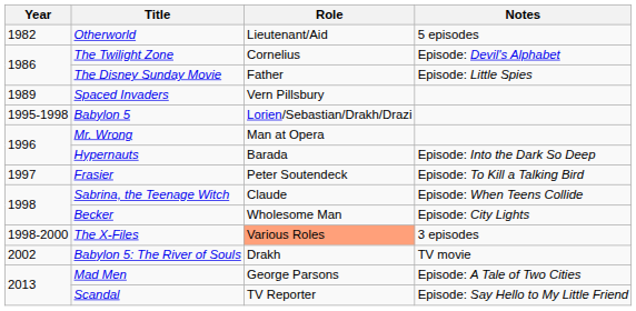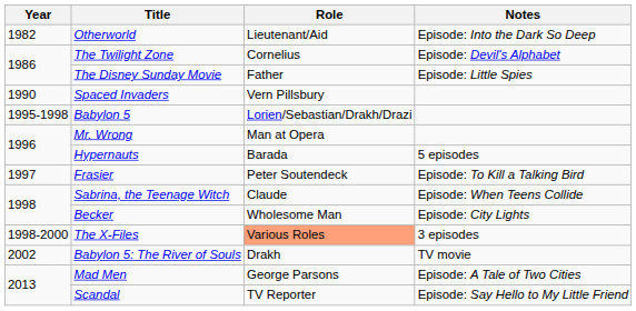 <table class="wikitable">
 <tr>
 <th>Year</th>
 <th>Title</th>
 <th>Role</th>
 <th>Notes</th>
 </tr>
 <tr>
 <td>1982</td>
 <td><em><a href='#'>Otherworld</a></em></td>
 <td>Lieutenant/Aid</td>
-<td>5 episodes</td>
+<td>Episode: <em>Into the Dark So Deep</em></td>
 </tr>
 <tr>
 <td rowspan=2>1986</td>
 <td><em><a href='#'>The Twilight Zone</a></em></td>
 <td>Cornelius</td>
 <td>Episode: <em><a href='#'>Devil's Alphabet</a></em></td>
 </tr>
 <tr>
 <td><em><a href='#'>The Disney Sunday Movie</a></em></td>
 <td>Father</td>
 <td>Episode: <em>Little Spies</em></td>
 </tr>
 <tr>
-<td>1989</td>
+<td>1990</td>
 <td><em><a href='#'>Spaced Invaders</a></em></td>
 <td>Vern Pillsbury</td>
 <td></td>
 </tr>
 <tr>
 <td>1995-1998</td>
 <td><em><a href='#'>Babylon 5</a></em></td>
 <td><a href='#'>Lorien</a>/Sebastian/Drakh/Drazi</td>
 <td></td>
 </tr>
 <tr>
 <td rowspan=2>1996</td>
 <td><em><a href='#'>Mr. Wrong</a></em></td>
 <td>Man at Opera</td>
 <td></td>
 </tr>
 <tr>
 <td><em><a href='#'>Hypernauts</a></em></td>
 <td>Barada</td>
-<td>Episode: <em>Into the Dark So Deep</em></td>
+<td>5 episodes</td>
 </tr>
 <tr>
 <td>1997</td>
 <td><em><a href='#'>Frasier</a></em></td>
 <td>Peter Soutendeck</td>
 <td>Episode: <em>To Kill a Talking Bird</em></td>
 </tr>
 <tr>
 <td rowspan=2>1998</td>
 <td><em><a href='#'>Sabrina, the Teenage Witch</a></em></td>
 <td>Claude</td>
 <td>Episode: <em>When Teens Collide</em></td>
 </tr>
 <tr>
 <td><em><a href='#'>Becker</a></em></td>
 <td>Wholesome Man</td>
 <td>Episode: <em>City Lights</em></td>
 </tr>
 <tr>
 <td>1998-2000</td>
 <td><em><a href='#'>The X-Files</a></em></td>
 <td style="background: lightsalmon;">Various Roles</td>
 <td>3 episodes</td>
 </tr>
 <tr>
 <td>2002</td>
 <td><em><a href='#'>Babylon 5: The River of Souls</a></em></td>
 <td>Drakh</td>
 <td>TV movie</td>
 </tr>
 <tr>
 <td rowspan=2>2013</td>
 <td><em><a href='#'>Mad Men</a></em></td>
 <td>George Parsons</td>
 <td>Episode: <em>A Tale of Two Cities</em></td>
 </tr>
 <tr>
 <td><em><a href='#'>Scandal</a></em></td>
 <td>TV Reporter</td>
 <td>Episode: <em>Say Hello to My Little Friend</em></td>
 </tr>
 </table>
